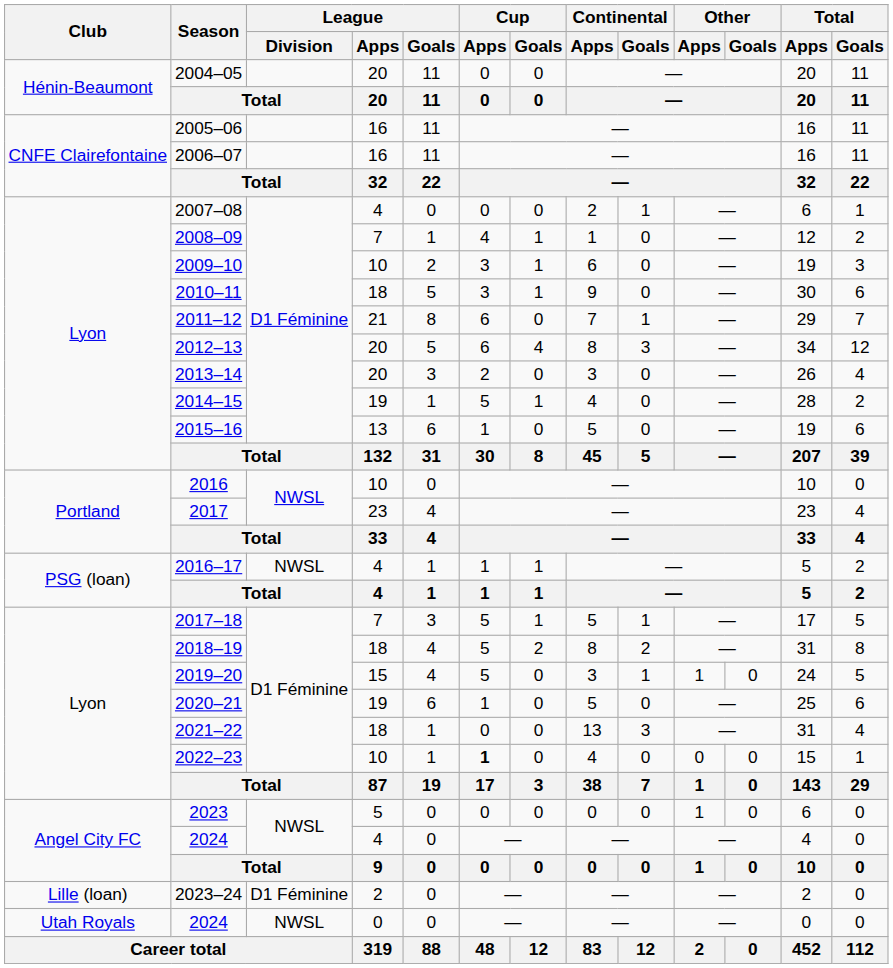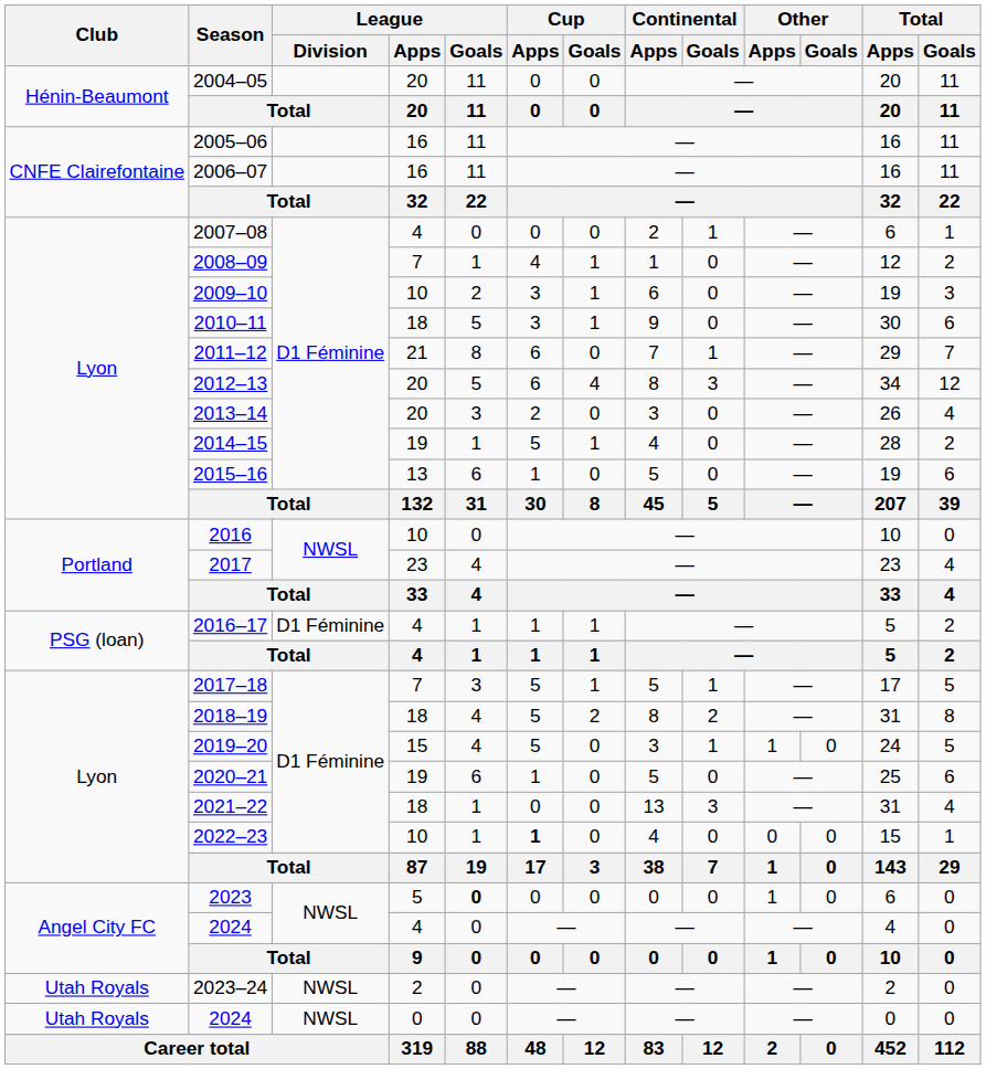 <table class="wikitable" style="text-align: center">
 <tr>
 <th rowspan="2">Club</th>
 <th rowspan="2">Season</th>
 <th colspan="3">League</th>
 <th colspan="2">Cup</th>
 <th colspan="2">Continental</th>
 <th colspan="2">Other</th>
 <th colspan="2">Total</th>
 </tr>
 <tr>
 <th>Division</th>
 <th>Apps</th>
 <th>Goals</th>
 <th>Apps</th>
 <th>Goals</th>
 <th>Apps</th>
 <th>Goals</th>
 <th>Apps</th>
 <th>Goals</th>
 <th>Apps</th>
 <th>Goals</th>
 </tr>
 <tr>
 <td rowspan="2"><a href='#'>Hénin-Beaumont</a></td>
 <td>2004–05</td>
 <td></td>
 <td>20</td>
 <td>11</td>
 <td>0</td>
 <td>0</td>
 <td colspan="4">—</td>
 <td>20</td>
 <td>11</td>
 </tr>
 <tr>
 <th colspan="2">Total</th>
 <th>20</th>
 <th>11</th>
 <th>0</th>
 <th>0</th>
 <th colspan="4">—</th>
 <th>20</th>
 <th>11</th>
 </tr>
 <tr>
 <td rowspan="3"><a href='#'>CNFE Clairefontaine</a></td>
 <td>2005–06</td>
 <td></td>
 <td>16</td>
 <td>11</td>
 <td colspan="6">—</td>
 <td>16</td>
 <td>11</td>
 </tr>
 <tr>
 <td>2006–07</td>
 <td></td>
 <td>16</td>
 <td>11</td>
 <td colspan="6">—</td>
 <td>16</td>
 <td>11</td>
 </tr>
 <tr>
 <th colspan="2">Total</th>
 <th>32</th>
 <th>22</th>
 <th colspan="6">—</th>
 <th>32</th>
 <th>22</th>
 </tr>
 <tr>
 <td rowspan="10"><a href='#'>Lyon</a></td>
 <td>2007–08</td>
 <td rowspan="9"><a href='#'>D1 Féminine</a></td>
 <td>4</td>
 <td>0</td>
 <td>0</td>
 <td>0</td>
 <td>2</td>
 <td>1</td>
 <td colspan="2">—</td>
 <td>6</td>
 <td>1</td>
 </tr>
 <tr>
 <td><a href='#'>2008–09</a></td>
 <td>7</td>
 <td>1</td>
 <td>4</td>
 <td>1</td>
 <td>1</td>
 <td>0</td>
 <td colspan="2">—</td>
 <td>12</td>
 <td>2</td>
 </tr>
 <tr>
 <td><a href='#'>2009–10</a></td>
 <td>10</td>
 <td>2</td>
 <td>3</td>
 <td>1</td>
 <td>6</td>
 <td>0</td>
 <td colspan="2">—</td>
 <td>19</td>
 <td>3</td>
 </tr>
 <tr>
 <td><a href='#'>2010–11</a></td>
 <td>18</td>
 <td>5</td>
 <td>3</td>
 <td>1</td>
 <td>9</td>
 <td>0</td>
 <td colspan="2">—</td>
 <td>30</td>
 <td>6</td>
 </tr>
 <tr>
 <td><a href='#'>2011–12</a></td>
 <td>21</td>
 <td>8</td>
 <td>6</td>
 <td>0</td>
 <td>7</td>
 <td>1</td>
 <td colspan="2">—</td>
 <td>29</td>
 <td>7</td>
 </tr>
 <tr>
 <td><a href='#'>2012–13</a></td>
 <td>20</td>
 <td>5</td>
 <td>6</td>
 <td>4</td>
 <td>8</td>
 <td>3</td>
 <td colspan="2">—</td>
 <td>34</td>
 <td>12</td>
 </tr>
 <tr>
 <td><a href='#'>2013–14</a></td>
 <td>20</td>
 <td>3</td>
 <td>2</td>
 <td>0</td>
 <td>3</td>
 <td>0</td>
 <td colspan="2">—</td>
 <td>26</td>
 <td>4</td>
 </tr>
 <tr>
 <td><a href='#'>2014–15</a></td>
 <td>19</td>
 <td>1</td>
 <td>5</td>
 <td>1</td>
 <td>4</td>
 <td>0</td>
 <td colspan="2">—</td>
 <td>28</td>
 <td>2</td>
 </tr>
 <tr>
 <td><a href='#'>2015–16</a></td>
 <td>13</td>
 <td>6</td>
 <td>1</td>
 <td>0</td>
 <td>5</td>
 <td>0</td>
 <td colspan="2">—</td>
 <td>19</td>
 <td>6</td>
 </tr>
 <tr>
 <th colspan="2">Total</th>
 <th>132</th>
 <th>31</th>
 <th>30</th>
 <th>8</th>
 <th>45</th>
 <th>5</th>
 <th colspan="2">—</th>
 <th>207</th>
 <th>39</th>
 </tr>
 <tr>
 <td rowspan="3"><a href='#'>Portland</a></td>
 <td><a href='#'>2016</a></td>
 <td rowspan="2"><a href='#'>NWSL</a></td>
 <td>10</td>
 <td>0</td>
 <td colspan="6">—</td>
 <td>10</td>
 <td>0</td>
 </tr>
 <tr>
 <td><a href='#'>2017</a></td>
 <td>23</td>
 <td>4</td>
 <td colspan="6">—</td>
 <td>23</td>
 <td>4</td>
 </tr>
 <tr>
 <th colspan="2">Total</th>
 <th>33</th>
 <th>4</th>
 <th colspan="6">—</th>
 <th>33</th>
 <th>4</th>
 </tr>
 <tr>
 <td rowspan="2"><a href='#'>PSG</a> (loan)</td>
 <td><a href='#'>2016–17</a></td>
-<td>NWSL</td>
+<td>D1 Féminine</td>
 <td>4</td>
 <td>1</td>
 <td>1</td>
 <td>1</td>
 <td colspan="4">—</td>
 <td>5</td>
 <td>2</td>
 </tr>
 <tr>
 <th colspan="2">Total</th>
 <th>4</th>
 <th>1</th>
 <th>1</th>
 <th>1</th>
 <th colspan="4">—</th>
 <th>5</th>
 <th>2</th>
 </tr>
 <tr>
 <td rowspan="7">Lyon</td>
 <td><a href='#'>2017–18</a></td>
 <td rowspan="6">D1 Féminine</td>
 <td>7</td>
 <td>3</td>
 <td>5</td>
 <td>1</td>
 <td>5</td>
 <td>1</td>
 <td colspan="2">—</td>
 <td>17</td>
 <td>5</td>
 </tr>
 <tr>
 <td><a href='#'>2018–19</a></td>
 <td>18</td>
 <td>4</td>
 <td>5</td>
 <td>2</td>
 <td>8</td>
 <td>2</td>
 <td colspan="2">—</td>
 <td>31</td>
 <td>8</td>
 </tr>
 <tr>
 <td><a href='#'>2019–20</a></td>
 <td>15</td>
 <td>4</td>
 <td>5</td>
 <td>0</td>
 <td>3</td>
 <td>1</td>
 <td>1</td>
 <td>0</td>
 <td>24</td>
 <td>5</td>
 </tr>
 <tr>
 <td><a href='#'>2020–21</a></td>
 <td>19</td>
 <td>6</td>
 <td>1</td>
 <td>0</td>
 <td>5</td>
 <td>0</td>
 <td colspan="2">—</td>
 <td>25</td>
 <td>6</td>
 </tr>
 <tr>
 <td><a href='#'>2021–22</a></td>
 <td>18</td>
 <td>1</td>
 <td>0</td>
 <td>0</td>
 <td>13</td>
 <td>3</td>
 <td colspan="2">—</td>
 <td>31</td>
 <td>4</td>
 </tr>
 <tr>
 <td><a href='#'>2022–23</a></td>
 <td>10</td>
 <td>1</td>
 <td><strong>1</strong></td>
 <td>0</td>
 <td>4</td>
 <td>0</td>
 <td>0</td>
 <td>0</td>
 <td>15</td>
 <td>1</td>
 </tr>
 <tr>
 <th colspan="2">Total</th>
 <th>87</th>
 <th>19</th>
 <th>17</th>
 <th>3</th>
 <th>38</th>
 <th>7</th>
 <th>1</th>
 <th>0</th>
 <th>143</th>
 <th>29</th>
 </tr>
 <tr>
 <td rowspan="3"><a href='#'>Angel City FC</a></td>
 <td><a href='#'>2023</a></td>
 <td rowspan="2">NWSL</td>
 <td>5</td>
-<td>0</td>
+<td><strong>0</strong></td>
 <td>0</td>
 <td>0</td>
 <td>0</td>
 <td>0</td>
 <td>1</td>
 <td>0</td>
 <td>6</td>
 <td>0</td>
 </tr>
 <tr>
 <td><a href='#'>2024</a></td>
 <td>4</td>
 <td>0</td>
 <td colspan="2">—</td>
 <td colspan="2">—</td>
 <td colspan="2">—</td>
 <td>4</td>
 <td>0</td>
 </tr>
 <tr>
 <th colspan="2">Total</th>
 <th>9</th>
 <th>0</th>
 <th>0</th>
 <th>0</th>
 <th>0</th>
 <th>0</th>
 <th>1</th>
 <th>0</th>
 <th>10</th>
 <th>0</th>
 </tr>
 <tr>
-<td><a href='#'>Lille</a> (loan)</td>
+<td><a href='#'>Utah Royals</a></td>
 <td>2023–24</td>
-<td>D1 Féminine</td>
+<td>NWSL</td>
 <td>2</td>
 <td>0</td>
 <td colspan="2">—</td>
 <td colspan="2">—</td>
 <td colspan="2">—</td>
 <td>2</td>
 <td>0</td>
 </tr>
 <tr>
 <td><a href='#'>Utah Royals</a></td>
 <td><a href='#'>2024</a></td>
 <td>NWSL</td>
 <td>0</td>
 <td>0</td>
 <td colspan="2">—</td>
 <td colspan="2">—</td>
 <td colspan="2">—</td>
 <td>0</td>
 <td>0</td>
 </tr>
 <tr>
 <th colspan="3">Career total</th>
 <th>319</th>
 <th>88</th>
 <th>48</th>
 <th>12</th>
 <th>83</th>
 <th>12</th>
 <th>2</th>
 <th>0</th>
 <th>452</th>
 <th>112</th>
 </tr>
 </table>
